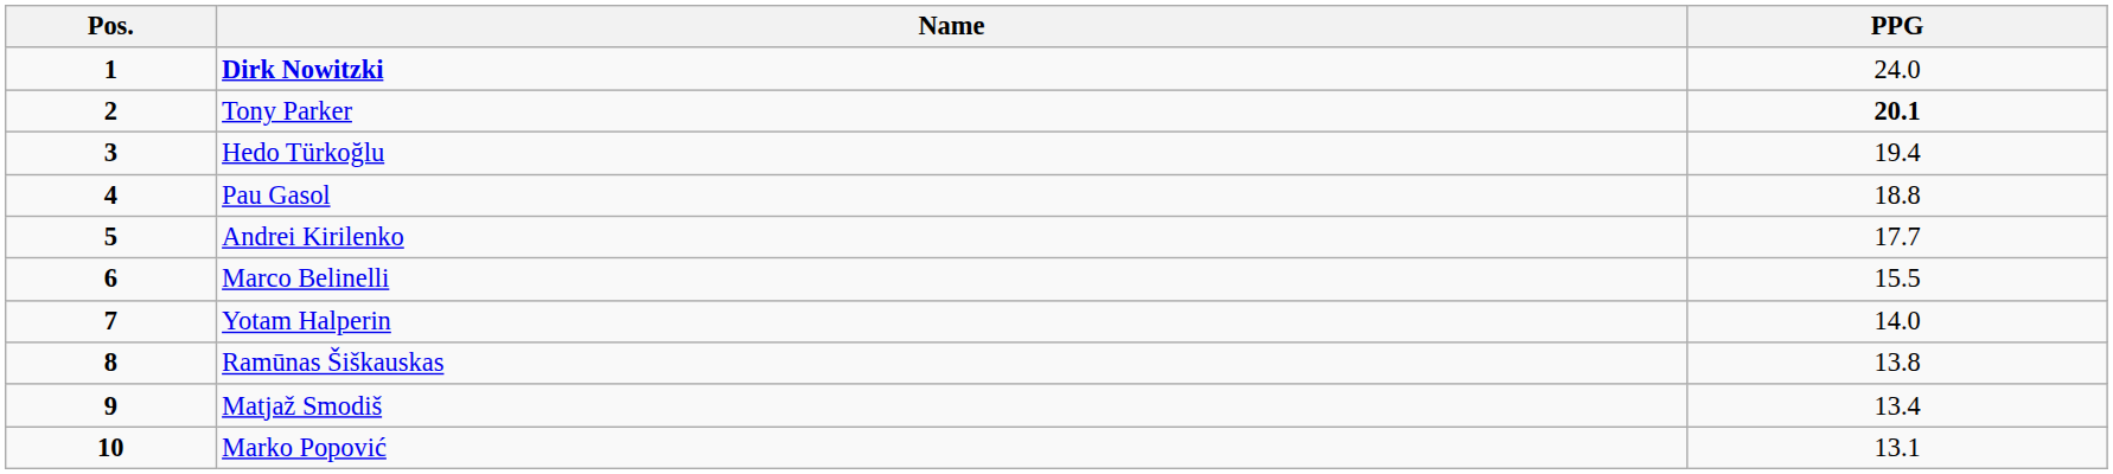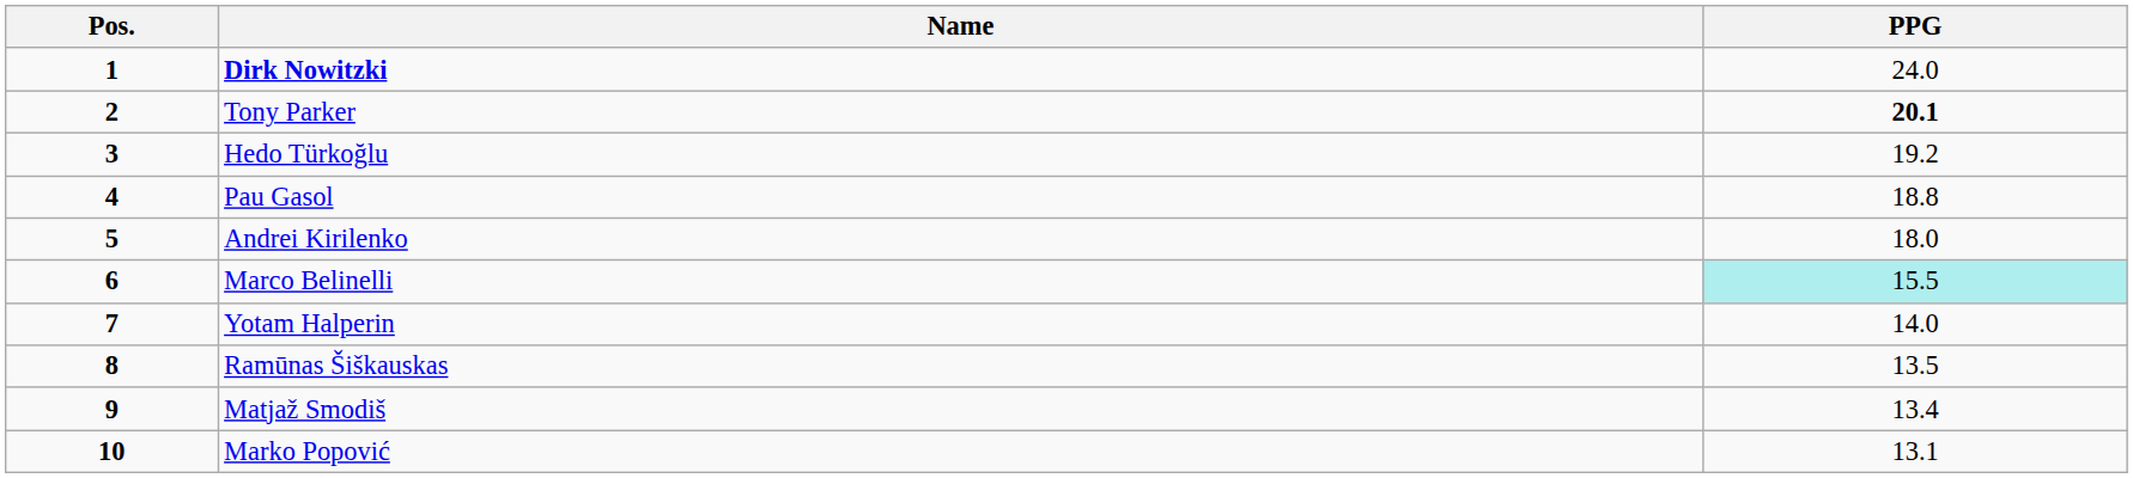 <table class=wikitable width="80%">
 <tr>
 <th width="10%">Pos.</th>
 <th width="70%">Name</th>
 <th width="20%">PPG</th>
 </tr>
 <tr>
 <td align=center><strong>1</strong></td>
 <td> <strong><a href='#'>Dirk Nowitzki</a></strong></td>
 <td align=center>24.0</td>
 </tr>
 <tr>
 <td align=center><strong>2</strong></td>
 <td> <a href='#'>Tony Parker</a></td>
 <td align=center><strong>20.1</strong></td>
 </tr>
 <tr>
 <td align=center><strong>3</strong></td>
 <td> <a href='#'>Hedo Türkoğlu</a></td>
-<td align=center>19.4</td>
+<td align=center>19.2</td>
 </tr>
 <tr>
 <td align=center><strong>4</strong></td>
 <td> <a href='#'>Pau Gasol</a></td>
 <td align=center>18.8</td>
 </tr>
 <tr>
 <td align=center><strong>5</strong></td>
 <td> <a href='#'>Andrei Kirilenko</a></td>
-<td align=center>17.7</td>
+<td align=center>18.0</td>
 </tr>
 <tr>
 <td align=center><strong>6</strong></td>
 <td> <a href='#'>Marco Belinelli</a></td>
-<td align=center>15.5</td>
+<td align=center style="background: paleturquoise;">15.5</td>
 </tr>
 <tr>
 <td align=center><strong>7</strong></td>
 <td> <a href='#'>Yotam Halperin</a></td>
 <td align=center>14.0</td>
 </tr>
 <tr>
 <td align=center><strong>8</strong></td>
 <td> <a href='#'>Ramūnas Šiškauskas</a></td>
-<td align=center>13.8</td>
+<td align=center>13.5</td>
 </tr>
 <tr>
 <td align=center><strong>9</strong></td>
 <td> <a href='#'>Matjaž Smodiš</a></td>
 <td align=center>13.4</td>
 </tr>
 <tr>
 <td align=center><strong>10</strong></td>
 <td> <a href='#'>Marko Popović</a></td>
 <td align=center>13.1</td>
 </tr>
 </table>
